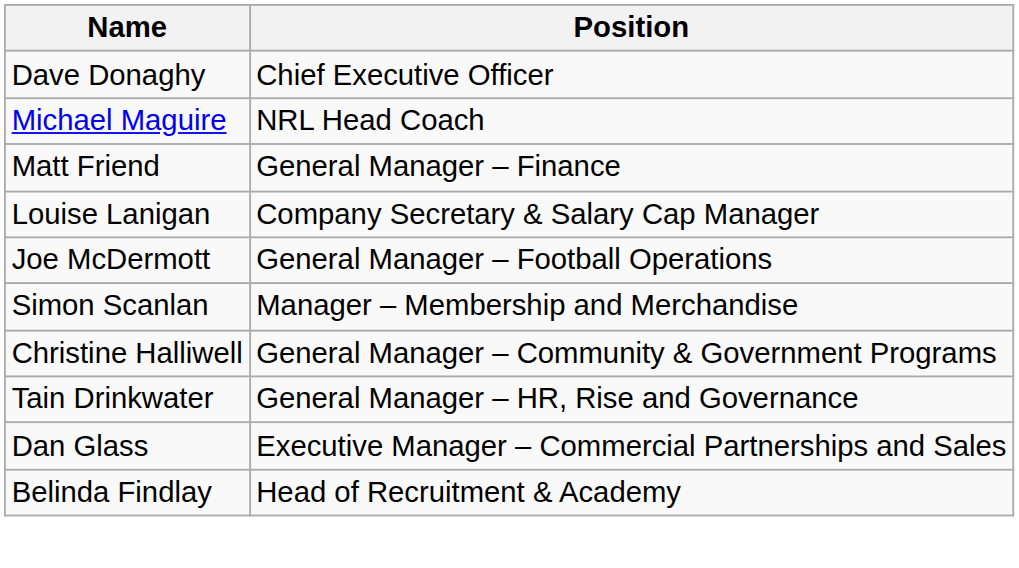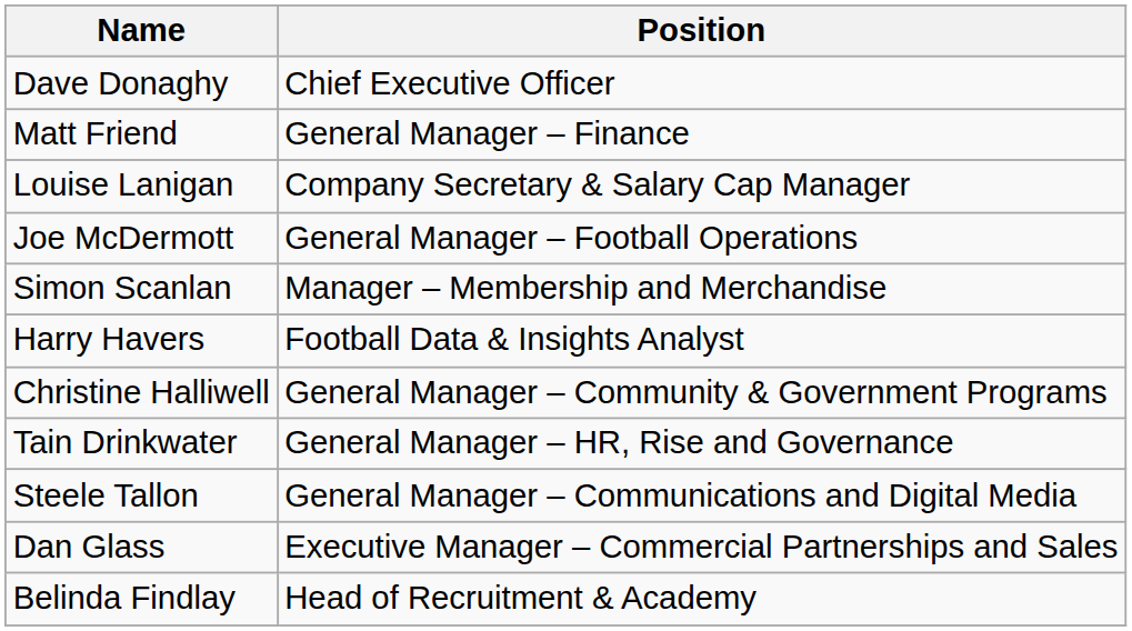 <table class="wikitable">
 <tr>
 <th>Name</th>
 <th>Position</th>
 </tr>
 <tr>
 <td>Dave Donaghy</td>
 <td>Chief Executive Officer</td>
-</tr>
-<tr>
-<td><a href='#'>Michael Maguire</a></td>
-<td>NRL Head Coach</td>
 </tr>
 <tr>
 <td>Matt Friend</td>
 <td>General Manager – Finance</td>
 </tr>
 <tr>
 <td>Louise Lanigan</td>
 <td>Company Secretary & Salary Cap Manager</td>
 </tr>
 <tr>
 <td>Joe McDermott</td>
 <td>General Manager – Football Operations</td>
 </tr>
 <tr>
 <td>Simon Scanlan</td>
 <td>Manager – Membership and Merchandise</td>
 </tr>
 <tr>
+<td>Harry Havers</td>
+<td>Football Data & Insights Analyst</td>
+</tr>
+<tr>
 <td>Christine Halliwell</td>
 <td>General Manager – Community & Government Programs</td>
 </tr>
 <tr>
 <td>Tain Drinkwater</td>
 <td>General Manager – HR, Rise and Governance</td>
+</tr>
+<tr>
+<td>Steele Tallon</td>
+<td>General Manager – Communications and Digital Media</td>
 </tr>
 <tr>
 <td>Dan Glass</td>
 <td>Executive Manager – Commercial Partnerships and Sales</td>
 </tr>
 <tr>
 <td>Belinda Findlay</td>
 <td>Head of Recruitment & Academy</td>
 </tr>
 </table>
